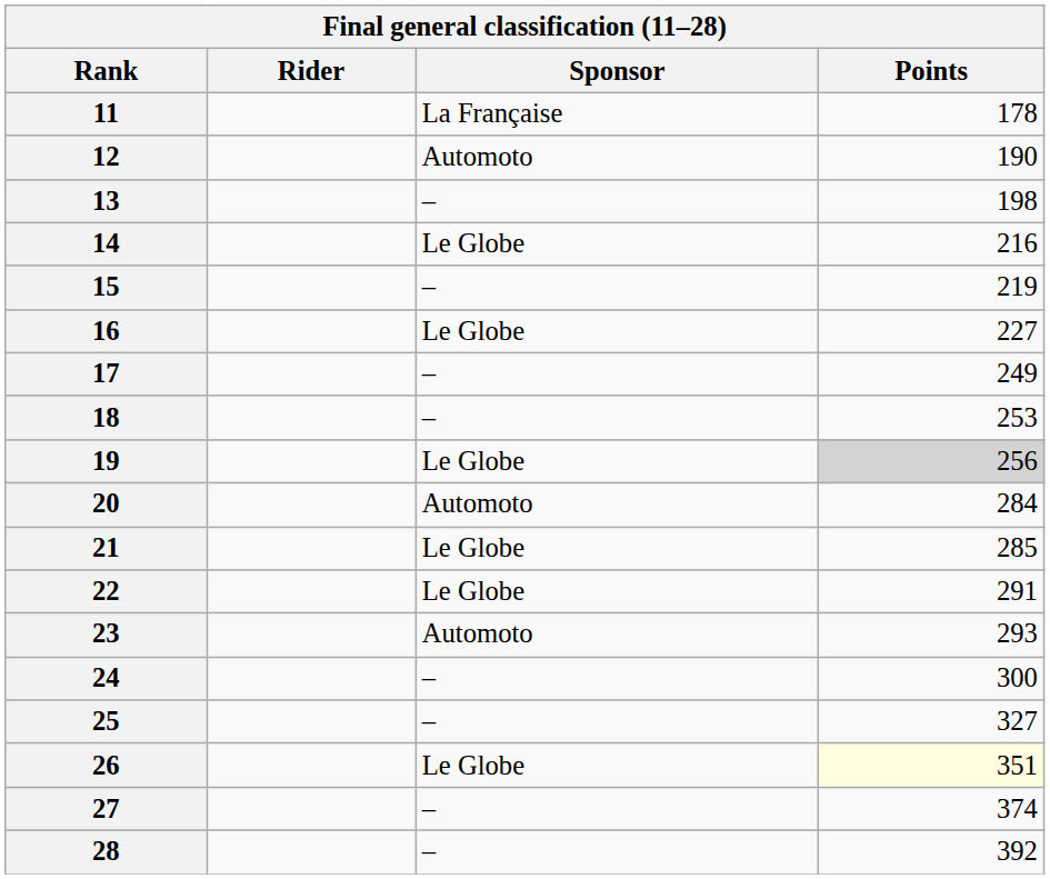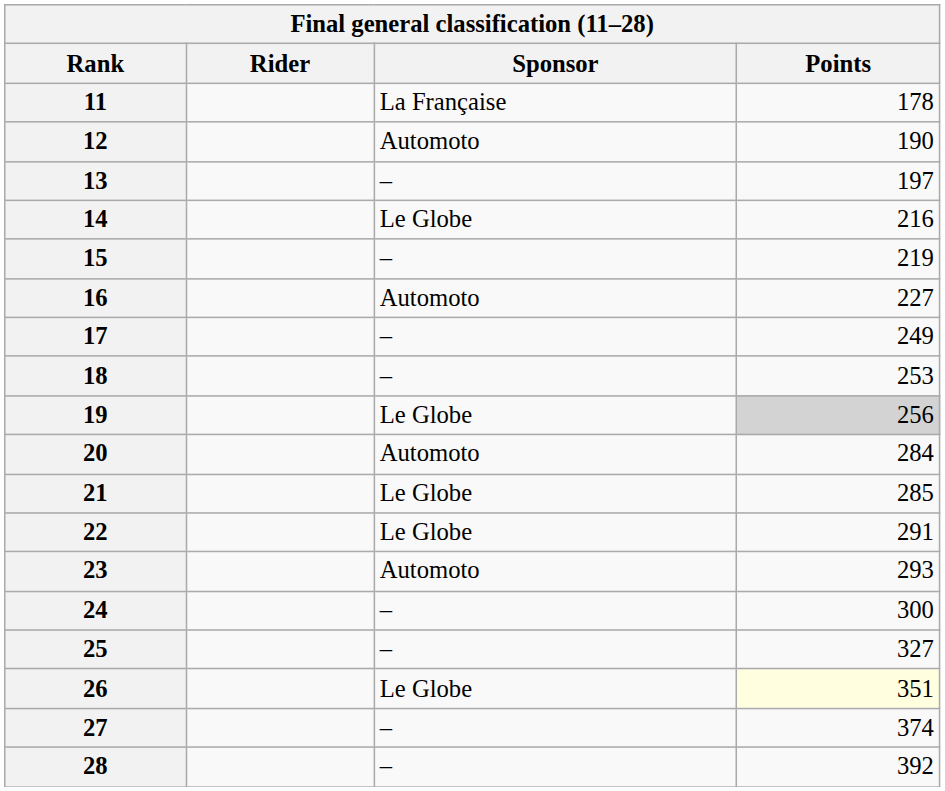 <table class="collapsible collapsed wikitable noprint" style="width:38em;margin-top:-1px;">
 <tr>
 <th scope="col" colspan="4">Final general classification (11–28)</th>
 </tr>
 <tr>
 <th scope="col">Rank</th>
 <th scope="col">Rider</th>
 <th scope="col">Sponsor</th>
 <th scope="col">Points</th>
 </tr>
 <tr>
 <th scope="col">11</th>
 <td></td>
 <td>La Française</td>
 <td style="text-align:right;">178</td>
 </tr>
 <tr>
 <th scope="col">12</th>
 <td></td>
 <td>Automoto</td>
 <td style="text-align:right;">190</td>
 </tr>
 <tr>
 <th scope="col">13</th>
 <td></td>
 <td>–</td>
-<td style="text-align:right;">198</td>
+<td style="text-align:right;">197</td>
 </tr>
 <tr>
 <th scope="col">14</th>
 <td></td>
 <td>Le Globe</td>
 <td style="text-align:right;">216</td>
 </tr>
 <tr>
 <th scope="col">15</th>
 <td></td>
 <td>–</td>
 <td style="text-align:right;">219</td>
 </tr>
 <tr>
 <th scope="col">16</th>
 <td></td>
-<td>Le Globe</td>
+<td>Automoto</td>
 <td style="text-align:right;">227</td>
 </tr>
 <tr>
 <th scope="col">17</th>
 <td></td>
 <td>–</td>
 <td style="text-align:right;">249</td>
 </tr>
 <tr>
 <th scope="col">18</th>
 <td></td>
 <td>–</td>
 <td style="text-align:right;">253</td>
 </tr>
 <tr>
 <th scope="col">19</th>
 <td></td>
 <td>Le Globe</td>
 <td style="background: lightgrey; text-align:right;">256</td>
 </tr>
 <tr>
 <th scope="col">20</th>
 <td></td>
 <td>Automoto</td>
 <td style="text-align:right;">284</td>
 </tr>
 <tr>
 <th scope="col">21</th>
 <td></td>
 <td>Le Globe</td>
 <td style="text-align:right;">285</td>
 </tr>
 <tr>
 <th scope="col">22</th>
 <td></td>
 <td>Le Globe</td>
 <td style="text-align:right;">291</td>
 </tr>
 <tr>
 <th scope="col">23</th>
 <td></td>
 <td>Automoto</td>
 <td style="text-align:right;">293</td>
 </tr>
 <tr>
 <th scope="col">24</th>
 <td></td>
 <td>–</td>
 <td style="text-align:right;">300</td>
 </tr>
 <tr>
 <th scope="col">25</th>
 <td></td>
 <td>–</td>
 <td style="text-align:right;">327</td>
 </tr>
 <tr>
 <th scope="col">26</th>
 <td></td>
 <td>Le Globe</td>
 <td style="background: lightyellow; text-align:right;">351</td>
 </tr>
 <tr>
 <th scope="col">27</th>
 <td></td>
 <td>–</td>
 <td style="text-align:right;">374</td>
 </tr>
 <tr>
 <th scope="col">28</th>
 <td></td>
 <td>–</td>
 <td style="text-align:right;">392</td>
 </tr>
 </table>
